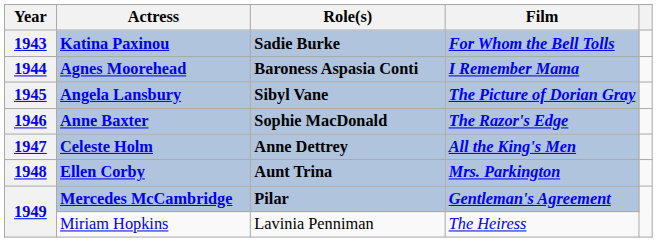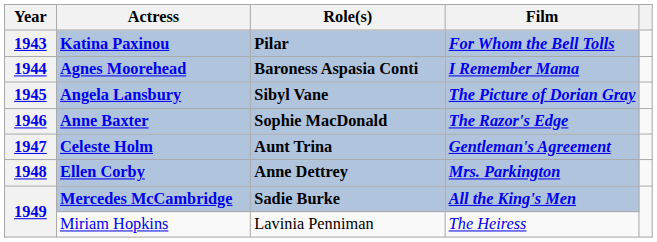 <table class="wikitable sortable">
 <tr>
 <th scope="col" style="width:8%;">Year</th>
 <th scope="col" style="width:30%;">Actress</th>
 <th scope="col" style="width:30%;">Role(s)</th>
 <th scope="col" style="width:30%;">Film</th>
 <th scope="col" style="width:2%;" class="unsortable"></th>
 </tr>
 <tr>
 <th style="text-align:center;"><a href='#'>1943</a></th>
 <td style="background:#B0C4DE;"><strong><a href='#'>Katina Paxinou</a> </strong></td>
-<td style="background:#B0C4DE;"><strong>Sadie Burke</strong></td>
+<td style="background:#B0C4DE;"><strong>Pilar</strong></td>
 <td style="background:#B0C4DE;"><strong><em><a href='#'>For Whom the Bell Tolls</a></em></strong></td>
 <td></td>
 </tr>
 <tr>
 <th style="text-align:center;"><a href='#'>1944</a></th>
 <td style="background:#B0C4DE;"><strong><a href='#'>Agnes Moorehead</a> </strong></td>
 <td style="background:#B0C4DE;"><strong>Baroness Aspasia Conti</strong></td>
 <td style="background:#B0C4DE;"><strong><em><a href='#'>I Remember Mama</a></em></strong></td>
 <td></td>
 </tr>
 <tr>
 <th style="text-align:center;"><a href='#'>1945</a></th>
 <td style="background:#B0C4DE;"><strong><a href='#'>Angela Lansbury</a> </strong></td>
 <td style="background:#B0C4DE;"><strong>Sibyl Vane</strong></td>
 <td style="background:#B0C4DE;"><strong><em><a href='#'>The Picture of Dorian Gray</a></em></strong></td>
 <td></td>
 </tr>
 <tr>
 <th style="text-align:center;"><a href='#'>1946</a></th>
 <td style="background:#B0C4DE;"><strong><a href='#'>Anne Baxter</a> </strong></td>
 <td style="background:#B0C4DE;"><strong>Sophie MacDonald</strong></td>
 <td style="background:#B0C4DE;"><strong><em><a href='#'>The Razor's Edge</a></em></strong></td>
 <td></td>
 </tr>
 <tr>
 <th style="text-align:center;"><a href='#'>1947</a></th>
 <td style="background:#B0C4DE;"><strong><a href='#'>Celeste Holm</a> </strong></td>
-<td style="background:#B0C4DE;"><strong>Anne Dettrey</strong></td>
-<td style="background:#B0C4DE;"><strong><em><a href='#'>All the King's Men</a></em></strong></td>
+<td style="background:#B0C4DE;"><strong>Aunt Trina</strong></td>
+<td style="background:#B0C4DE;"><strong><em><a href='#'>Gentleman's Agreement</a></em></strong></td>
 <td></td>
 </tr>
 <tr>
 <th style="text-align:center;"><a href='#'>1948</a></th>
 <td style="background:#B0C4DE;"><strong><a href='#'>Ellen Corby</a> </strong></td>
-<td style="background:#B0C4DE;"><strong>Aunt Trina</strong></td>
+<td style="background:#B0C4DE;"><strong>Anne Dettrey</strong></td>
 <td style="background:#B0C4DE;"><strong><em><a href='#'>Mrs. Parkington</a></em></strong></td>
 <td></td>
 </tr>
 <tr>
 <th rowspan="2" style="text-align:center;"><a href='#'>1949</a></th>
 <td style="background:#B0C4DE;"><strong><a href='#'>Mercedes McCambridge</a> </strong></td>
-<td style="background:#B0C4DE;"><strong>Pilar</strong></td>
-<td style="background:#B0C4DE;"><strong><em><a href='#'>Gentleman's Agreement</a></em></strong></td>
+<td style="background:#B0C4DE;"><strong>Sadie Burke</strong></td>
+<td style="background:#B0C4DE;"><strong><em><a href='#'>All the King's Men</a></em></strong></td>
 <td rowspan=2></td>
 </tr>
 <tr>
 <td><a href='#'>Miriam Hopkins</a></td>
 <td>Lavinia Penniman</td>
 <td><em><a href='#'>The Heiress</a></em></td>
 </tr>
 </table>
